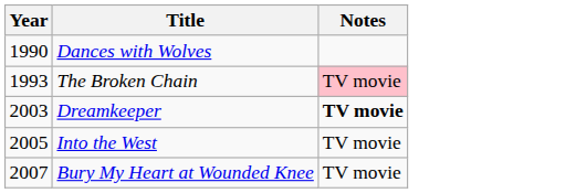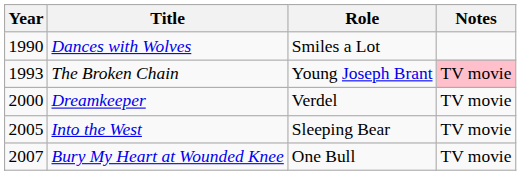 <table class="wikitable">
 <tr>
 <th>Year</th>
 <th>Title</th>
+<th>Role</th>
 <th>Notes</th>
 </tr>
 <tr>
 <td>1990</td>
 <td><em><a href='#'>Dances with Wolves</a></em></td>
+<td>Smiles a Lot</td>
 <td></td>
 </tr>
 <tr>
 <td>1993</td>
 <td><em>The Broken Chain</em></td>
+<td>Young <a href='#'>Joseph Brant</a></td>
 <td style="background: pink;">TV movie</td>
 </tr>
 <tr>
-<td>2003</td>
+<td>2000</td>
 <td><em><a href='#'>Dreamkeeper</a></em></td>
-<td><strong>TV movie</strong></td>
+<td>Verdel</td>
+<td>TV movie</td>
 </tr>
 <tr>
 <td>2005</td>
 <td><em><a href='#'>Into the West</a></em></td>
+<td>Sleeping Bear</td>
 <td>TV movie</td>
 </tr>
 <tr>
 <td>2007</td>
 <td><em><a href='#'>Bury My Heart at Wounded Knee</a></em></td>
+<td>One Bull</td>
 <td>TV movie</td>
 </tr>
 </table>
